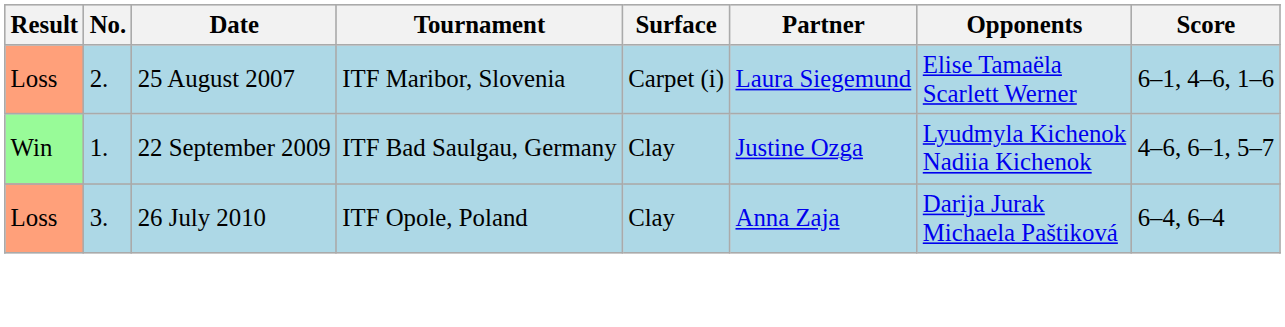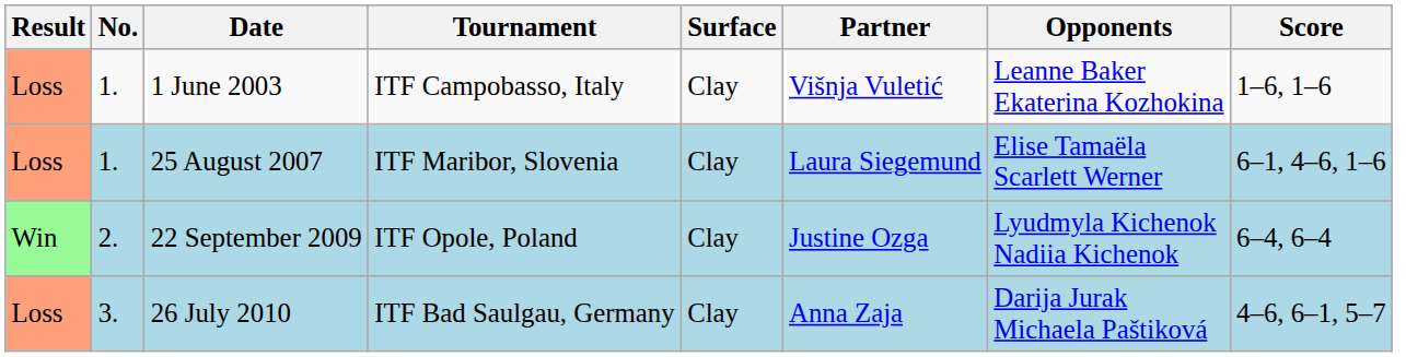 <table class="sortable wikitable" style="font-size:97%;">
 <tr>
 <th>Result</th>
 <th>No.</th>
 <th>Date</th>
 <th>Tournament</th>
 <th>Surface</th>
 <th>Partner</th>
 <th>Opponents</th>
 <th class="unsortable">Score</th>
 </tr>
+<tr>
+<td style="background:#ffa07a;">Loss</td>
+<td>1.</td>
+<td>1 June 2003</td>
+<td>ITF Campobasso, Italy</td>
+<td>Clay</td>
+<td> <a href='#'>Višnja Vuletić</a></td>
+<td> <a href='#'>Leanne Baker</a> <br>  <a href='#'>Ekaterina Kozhokina</a></td>
+<td>1–6, 1–6</td>
+</tr>
 <tr style="background:lightblue;">
 <td style="background:#ffa07a;">Loss</td>
-<td>2.</td>
+<td>1.</td>
 <td>25 August 2007</td>
 <td>ITF Maribor, Slovenia</td>
-<td>Carpet (i)</td>
+<td>Clay</td>
 <td> <a href='#'>Laura Siegemund</a></td>
 <td> <a href='#'>Elise Tamaëla</a> <br>  <a href='#'>Scarlett Werner</a></td>
 <td>6–1, 4–6, 1–6</td>
 </tr>
 <tr style="background:lightblue;">
 <td bgcolor="98FB98">Win</td>
-<td>1.</td>
+<td>2.</td>
 <td>22 September 2009</td>
-<td>ITF Bad Saulgau, Germany</td>
+<td>ITF Opole, Poland</td>
 <td>Clay</td>
 <td> <a href='#'>Justine Ozga</a></td>
 <td> <a href='#'>Lyudmyla Kichenok</a> <br>  <a href='#'>Nadiia Kichenok</a></td>
-<td>4–6, 6–1, 5–7</td>
+<td>6–4, 6–4</td>
 </tr>
 <tr style="background:lightblue;">
 <td style="background:#ffa07a;">Loss</td>
 <td>3.</td>
 <td>26 July 2010</td>
-<td>ITF Opole, Poland</td>
+<td>ITF Bad Saulgau, Germany</td>
 <td>Clay</td>
 <td> <a href='#'>Anna Zaja</a></td>
 <td> <a href='#'>Darija Jurak</a> <br>  <a href='#'>Michaela Paštiková</a></td>
-<td>6–4, 6–4</td>
+<td>4–6, 6–1, 5–7</td>
 </tr>
 </table>
